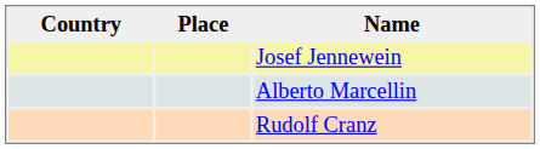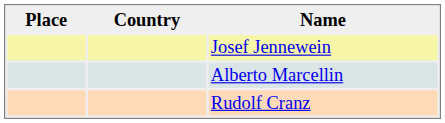 <table style="border-style:solid; border-width:1px; border-color:#808080; background-color:#EFEFEF;" cellspacing="2" cellpadding="2" width="380">
 <tr bgcolor="#EFEFEF">
+<th>Place</th>
 <th>Country</th>
-<th>Place</th>
 <th>Name</th>
 </tr>
 <tr align="center" valign="top" bgcolor="#F7F6A8">
+<th></th>
 <td></td>
-<th></th>
 <td align="left"><a href='#'>Josef Jennewein</a></td>
 </tr>
 <tr align="center" valign="top" bgcolor="#DCE5E5">
+<th></th>
 <td></td>
-<th></th>
 <td align="left"><a href='#'>Alberto Marcellin</a></td>
 </tr>
 <tr align="center" valign="top" bgcolor="#FFDAB9">
+<th></th>
 <td></td>
-<th></th>
 <td align="left"><a href='#'>Rudolf Cranz</a></td>
 </tr>
 </table>
